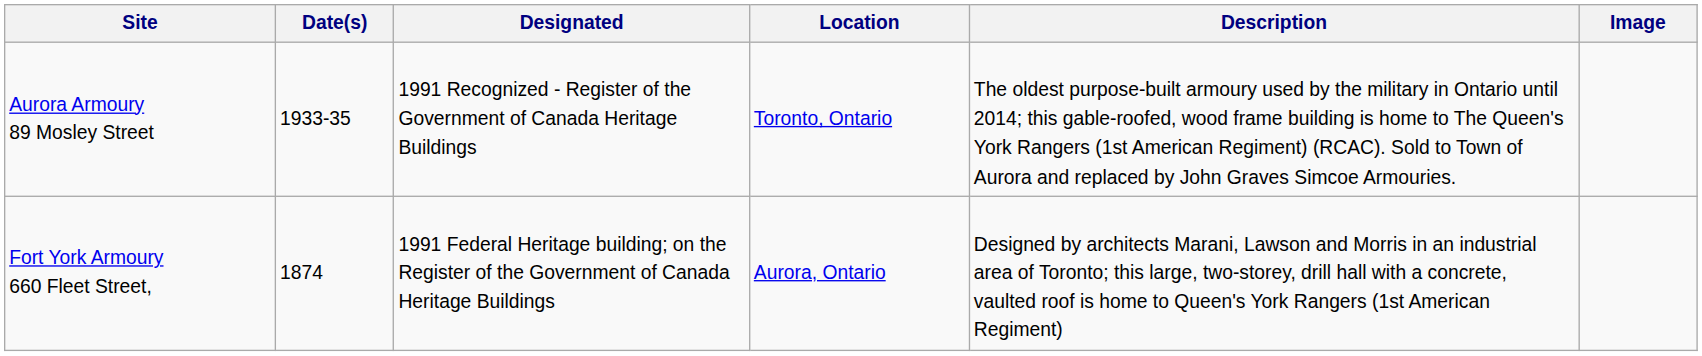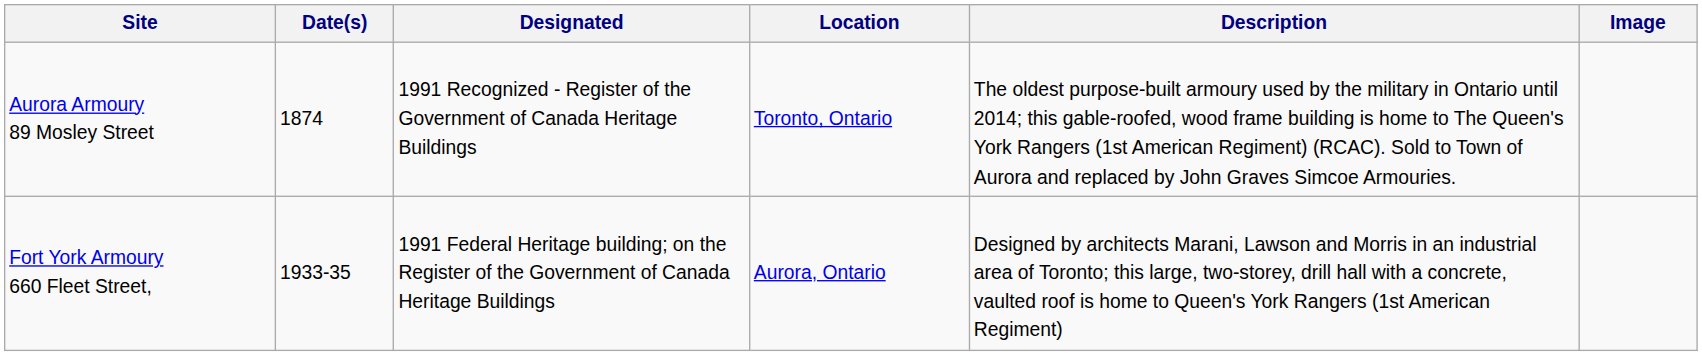 <table class="wikitable sortable" style="font-size:90%;width:100%;border:0px;text-align:left;line-height:150%;">
 <tr>
 <th style="background: #f2f2f2; color: #000080" width="16%">Site</th>
 <th style="background: #f2f2f2; color: #000080" width="7%">Date(s)</th>
 <th style="background: #f2f2f2; color: #000080" width="21%">Designated</th>
 <th style="background: #f2f2f2; color: #000080" width="13%">Location</th>
 <th style="background: #f2f2f2; color: #000080" width="36%" class="unsortable">Description</th>
 <th style="background: #f2f2f2; color: #000080" width="7%" class="unsortable">Image</th>
 </tr>
 <tr>
 <td><a href='#'>Aurora Armoury</a><br>89 Mosley Street</td>
-<td>1933-35</td>
+<td>1874</td>
 <td>1991 Recognized - Register of the Government of Canada Heritage Buildings</td>
 <td><a href='#'>Toronto, Ontario</a></td>
 <td><br>The oldest purpose-built armoury used by the military in Ontario until 2014; this gable-roofed, wood frame building is home to The Queen's York Rangers (1st American Regiment) (RCAC). Sold to Town of Aurora and replaced by John Graves Simcoe Armouries.</td>
 <td></td>
 </tr>
 <tr>
 <td><a href='#'>Fort York Armoury</a><br> 660 Fleet Street,</td>
-<td>1874</td>
+<td>1933-35</td>
 <td>1991 Federal Heritage building; on the Register of the Government of Canada Heritage Buildings</td>
 <td><a href='#'>Aurora, Ontario</a></td>
 <td><br>Designed by architects Marani, Lawson and Morris in an industrial area of Toronto; this large, two-storey, drill hall with a concrete, vaulted roof is home to Queen's York Rangers (1st American Regiment)</td>
 <td></td>
 </tr>
 <tr>
 </tr>
 </table>
